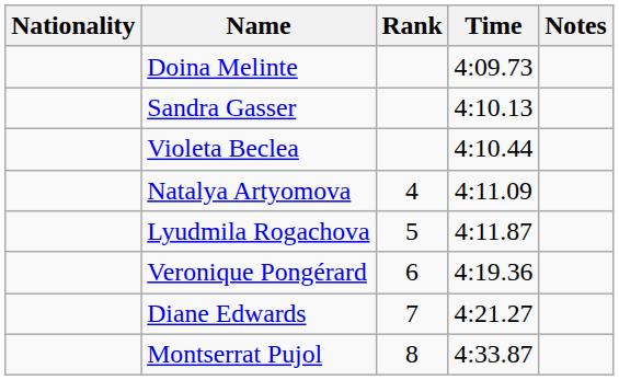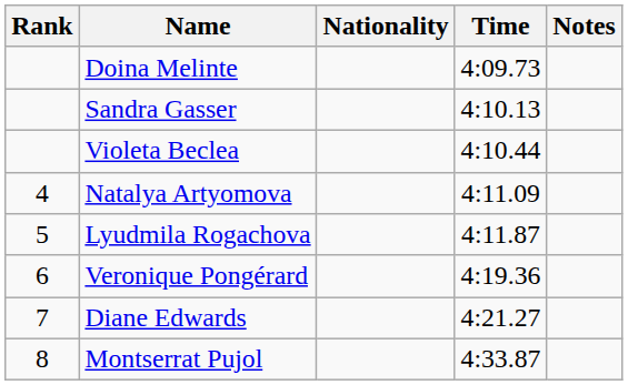 <table class="wikitable sortable" style="text-align:center">
 <tr>
+<th>Rank</th>
+<th>Name</th>
 <th>Nationality</th>
-<th>Name</th>
-<th>Rank</th>
 <th>Time</th>
 <th>Notes</th>
 </tr>
 <tr>
+<td></td>
+<td align="left"><a href='#'>Doina Melinte</a></td>
 <td align=left></td>
-<td align="left"><a href='#'>Doina Melinte</a></td>
-<td></td>
 <td>4:09.73</td>
 <td></td>
 </tr>
 <tr>
+<td></td>
+<td align="left"><a href='#'>Sandra Gasser</a></td>
 <td align=left></td>
-<td align="left"><a href='#'>Sandra Gasser</a></td>
-<td></td>
 <td>4:10.13</td>
 <td></td>
 </tr>
 <tr>
+<td></td>
+<td align="left"><a href='#'>Violeta Beclea</a></td>
 <td align=left></td>
-<td align="left"><a href='#'>Violeta Beclea</a></td>
-<td></td>
 <td>4:10.44</td>
 <td></td>
 </tr>
 <tr>
+<td>4</td>
+<td align="left"><a href='#'>Natalya Artyomova</a></td>
 <td align=left></td>
-<td align="left"><a href='#'>Natalya Artyomova</a></td>
-<td>4</td>
 <td>4:11.09</td>
 <td></td>
 </tr>
 <tr>
+<td>5</td>
+<td align="left"><a href='#'>Lyudmila Rogachova</a></td>
 <td align=left></td>
-<td align="left"><a href='#'>Lyudmila Rogachova</a></td>
-<td>5</td>
 <td>4:11.87</td>
 <td></td>
 </tr>
 <tr>
+<td>6</td>
+<td align="left"><a href='#'>Veronique Pongérard</a></td>
 <td align=left></td>
-<td align="left"><a href='#'>Veronique Pongérard</a></td>
-<td>6</td>
 <td>4:19.36</td>
 <td></td>
 </tr>
 <tr>
+<td>7</td>
+<td align="left"><a href='#'>Diane Edwards</a></td>
 <td align=left></td>
-<td align="left"><a href='#'>Diane Edwards</a></td>
-<td>7</td>
 <td>4:21.27</td>
 <td></td>
 </tr>
 <tr>
+<td>8</td>
+<td align="left"><a href='#'>Montserrat Pujol</a></td>
 <td align=left></td>
-<td align="left"><a href='#'>Montserrat Pujol</a></td>
-<td>8</td>
 <td>4:33.87</td>
 <td></td>
 </tr>
 </table>
